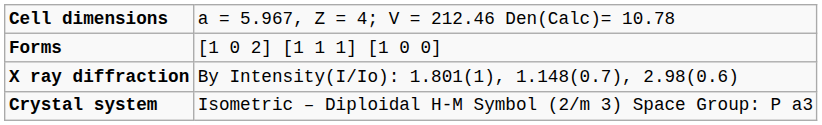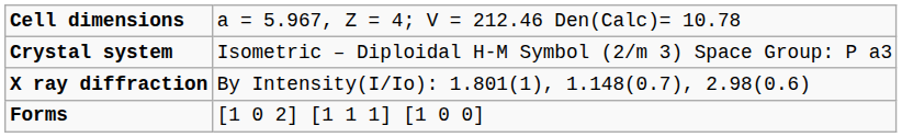 <table class="wikitable">
 <tr>
 <td><strong>Cell dimensions</strong></td>
 <td>a = 5.967, Z = 4; V = 212.46 Den(Calc)= 10.78</td>
 </tr>
 <tr>
-<td><strong>Forms</strong></td>
-<td>[1 0 2] [1 1 1] [1 0 0]</td>
+<td><strong>Crystal system</strong></td>
+<td>Isometric – Diploidal H-M Symbol (2/m 3) Space Group: P a3</td>
 </tr>
 <tr>
 <td><strong>X ray diffraction</strong></td>
 <td>By Intensity(I/Io): 1.801(1), 1.148(0.7), 2.98(0.6)</td>
 </tr>
 <tr>
-<td><strong>Crystal system</strong></td>
-<td>Isometric – Diploidal H-M Symbol (2/m 3) Space Group: P a3</td>
+<td><strong>Forms</strong></td>
+<td>[1 0 2] [1 1 1] [1 0 0]</td>
 </tr>
 </table>
